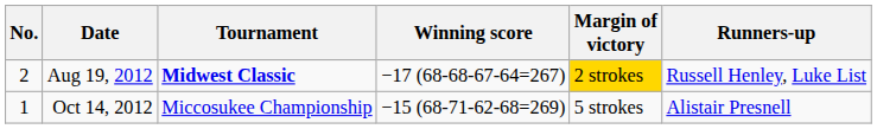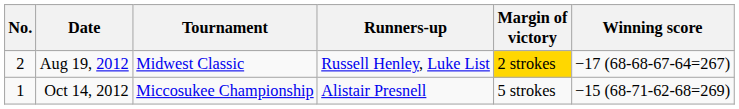 <table class="wikitable" style="font-size:95%;">
 <tr>
 <th>No.</th>
 <th>Date</th>
 <th>Tournament</th>
+<th>Runners-up</th>
+<th>Margin of<br>victory</th>
 <th>Winning score</th>
-<th>Margin of<br>victory</th>
-<th>Runners-up</th>
 </tr>
 <tr>
 <td align=center>2</td>
 <td align=right>Aug 19, <a href='#'>2012</a></td>
-<td><strong><a href='#'>Midwest Classic</a></strong></td>
+<td><a href='#'>Midwest Classic</a></td>
+<td> <a href='#'>Russell Henley</a>,  <a href='#'>Luke List</a></td>
+<td style="background: gold;">2 strokes</td>
 <td>−17 (68-68-67-64=267)</td>
-<td style="background: gold;">2 strokes</td>
-<td> <a href='#'>Russell Henley</a>,  <a href='#'>Luke List</a></td>
 </tr>
 <tr>
 <td align=center>1</td>
 <td align=right>Oct 14, 2012</td>
 <td><a href='#'>Miccosukee Championship</a></td>
+<td> <a href='#'>Alistair Presnell</a></td>
+<td>5 strokes</td>
 <td>−15 (68-71-62-68=269)</td>
-<td>5 strokes</td>
-<td> <a href='#'>Alistair Presnell</a></td>
 </tr>
 </table>
